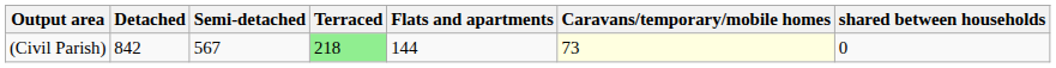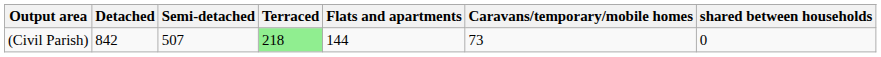 <table class="wikitable">
 <tr>
 </tr>
 <tr>
 <th>Output area</th>
 <th>Detached</th>
 <th>Semi-detached</th>
 <th>Terraced</th>
 <th>Flats and apartments</th>
 <th>Caravans/temporary/mobile homes</th>
 <th>shared between households</th>
 </tr>
 <tr>
 <td>(Civil Parish)</td>
 <td>842</td>
-<td>567</td>
+<td>507</td>
 <td style="background: lightgreen;">218</td>
 <td>144</td>
-<td style="background: lightyellow;">73</td>
+<td>73</td>
 <td>0</td>
 </tr>
 </table>
